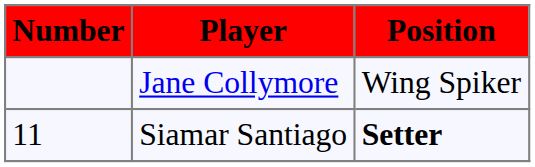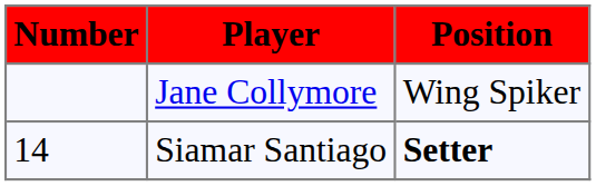 <table bgcolor="#f7f8ff" cellpadding="3" cellspacing="0" border="1" style="font-size: 95%; border: gray solid 1px; border-collapse: collapse;">
 <tr bgcolor="#ff0000">
 <td align=center><strong>Number</strong></td>
 <td align=center><strong>Player</strong></td>
 <td align=center><strong>Position</strong></td>
 </tr>
 <tr align="left">
 <td></td>
 <td> <a href='#'>Jane Collymore</a></td>
 <td>Wing Spiker</td>
 </tr>
 <tr align="left">
-<td>11</td>
+<td>14</td>
 <td> Siamar Santiago</td>
 <td><strong>Setter</strong></td>
 </tr>
 <tr align="left">
 </tr>
 </table>
